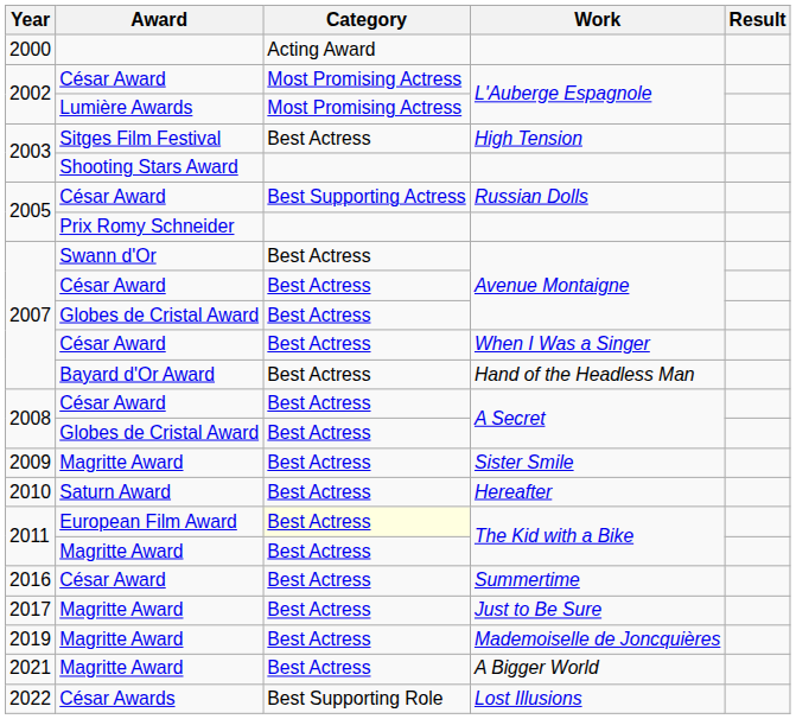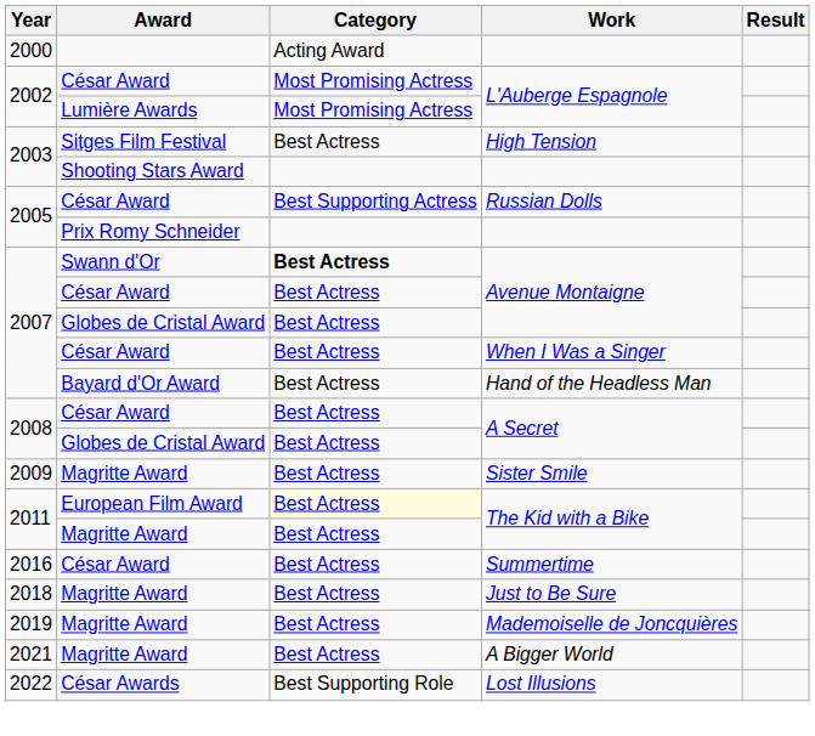 <table class="wikitable">
 <tr>
 <th>Year</th>
 <th>Award</th>
 <th>Category</th>
 <th>Work</th>
 <th>Result</th>
 </tr>
 <tr>
 <td>2000</td>
 <td><em></em></td>
 <td>Acting Award</td>
 <td></td>
 <td></td>
 </tr>
 <tr>
 <td rowspan="2">2002</td>
 <td><a href='#'>César Award</a></td>
 <td><a href='#'>Most Promising Actress</a></td>
 <td rowspan="2"><em><a href='#'>L'Auberge Espagnole</a></em></td>
 <td></td>
 </tr>
 <tr>
 <td><a href='#'>Lumière Awards</a></td>
 <td><a href='#'>Most Promising Actress</a></td>
 <td></td>
 </tr>
 <tr>
 <td rowspan="2">2003</td>
 <td><a href='#'>Sitges Film Festival</a></td>
 <td>Best Actress</td>
 <td><em><a href='#'>High Tension</a></em></td>
 <td></td>
 </tr>
 <tr>
 <td><a href='#'>Shooting Stars Award</a></td>
 <td></td>
 <td></td>
 <td></td>
 </tr>
 <tr>
 <td rowspan="2">2005</td>
 <td><a href='#'>César Award</a></td>
 <td><a href='#'>Best Supporting Actress</a></td>
 <td><em><a href='#'>Russian Dolls</a></em></td>
 <td></td>
 </tr>
 <tr>
 <td><a href='#'>Prix Romy Schneider</a></td>
 <td></td>
 <td></td>
 <td></td>
 </tr>
 <tr>
 <td rowspan="5">2007</td>
 <td><a href='#'>Swann d'Or</a></td>
-<td>Best Actress</td>
+<td><strong>Best Actress</strong></td>
 <td rowspan="3"><em><a href='#'>Avenue Montaigne</a></em></td>
 <td></td>
 </tr>
 <tr>
 <td><a href='#'>César Award</a></td>
 <td><a href='#'>Best Actress</a></td>
 <td></td>
 </tr>
 <tr>
 <td><a href='#'>Globes de Cristal Award</a></td>
 <td><a href='#'>Best Actress</a></td>
 <td></td>
 </tr>
 <tr>
 <td><a href='#'>César Award</a></td>
 <td><a href='#'>Best Actress</a></td>
 <td><em><a href='#'>When I Was a Singer</a></em></td>
 <td></td>
 </tr>
 <tr>
 <td><a href='#'>Bayard d'Or Award</a></td>
 <td>Best Actress</td>
 <td><em>Hand of the Headless Man</em></td>
 <td></td>
 </tr>
 <tr>
 <td rowspan="2">2008</td>
 <td><a href='#'>César Award</a></td>
 <td><a href='#'>Best Actress</a></td>
 <td rowspan="2"><em><a href='#'>A Secret</a></em></td>
 <td></td>
 </tr>
 <tr>
 <td><a href='#'>Globes de Cristal Award</a></td>
 <td><a href='#'>Best Actress</a></td>
 <td></td>
 </tr>
 <tr>
 <td>2009</td>
 <td><a href='#'>Magritte Award</a></td>
 <td><a href='#'>Best Actress</a></td>
 <td><a href='#'><em>Sister Smile</em></a></td>
 <td></td>
 </tr>
 <tr>
-<td>2010</td>
-<td><a href='#'>Saturn Award</a></td>
-<td><a href='#'>Best Actress</a></td>
-<td><a href='#'><em>Hereafter</em></a></td>
-<td></td>
-</tr>
-<tr>
 <td rowspan="2">2011</td>
 <td><a href='#'>European Film Award</a></td>
 <td style="background: lightyellow;"><a href='#'>Best Actress</a></td>
 <td rowspan="2"><em><a href='#'>The Kid with a Bike</a></em></td>
 <td></td>
 </tr>
 <tr>
 <td><a href='#'>Magritte Award</a></td>
 <td><a href='#'>Best Actress</a></td>
 <td></td>
 </tr>
 <tr>
 <td>2016</td>
 <td><a href='#'>César Award</a></td>
 <td><a href='#'>Best Actress</a></td>
 <td><em><a href='#'>Summertime</a></em></td>
 <td></td>
 </tr>
 <tr>
-<td>2017</td>
+<td>2018</td>
 <td><a href='#'>Magritte Award</a></td>
 <td><a href='#'>Best Actress</a></td>
 <td><em><a href='#'>Just to Be Sure</a></em></td>
 <td></td>
 </tr>
 <tr>
 <td>2019</td>
 <td><a href='#'>Magritte Award</a></td>
 <td><a href='#'>Best Actress</a></td>
 <td><em><a href='#'>Mademoiselle de Joncquières</a></em></td>
 <td></td>
 </tr>
 <tr>
 <td>2021</td>
 <td><a href='#'>Magritte Award</a></td>
 <td><a href='#'>Best Actress</a></td>
 <td><em>A Bigger World</em></td>
 <td></td>
 </tr>
 <tr>
 <td>2022</td>
 <td><a href='#'>César Awards</a></td>
 <td>Best Supporting Role</td>
 <td><em><a href='#'>Lost Illusions</a></em></td>
 <td></td>
 </tr>
 </table>
